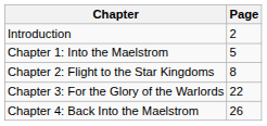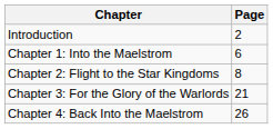 <table class="wikitable">
 <tr>
 <th>Chapter</th>
 <th>Page</th>
 </tr>
 <tr>
 <td>Introduction</td>
 <td>2</td>
 </tr>
 <tr>
 <td>Chapter 1: Into the Maelstrom</td>
-<td>5</td>
+<td>6</td>
 </tr>
 <tr>
 <td>Chapter 2: Flight to the Star Kingdoms</td>
 <td>8</td>
 </tr>
 <tr>
 <td>Chapter 3: For the Glory of the Warlords</td>
-<td>22</td>
+<td>21</td>
 </tr>
 <tr>
 <td>Chapter 4: Back Into the Maelstrom</td>
 <td>26</td>
 </tr>
 </table>
